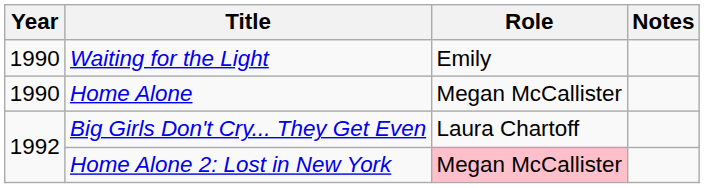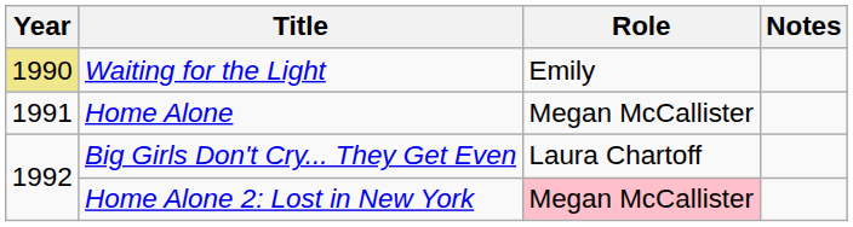 <table class="wikitable">
 <tr>
 <th>Year</th>
 <th>Title</th>
 <th>Role</th>
 <th>Notes</th>
 </tr>
 <tr>
-<td>1990</td>
+<td style="background: khaki;">1990</td>
 <td><em><a href='#'>Waiting for the Light</a></em></td>
 <td>Emily</td>
 <td></td>
 </tr>
 <tr>
-<td>1990</td>
+<td>1991</td>
 <td><em><a href='#'>Home Alone</a></em></td>
 <td>Megan McCallister</td>
 <td></td>
 </tr>
 <tr>
 <td rowspan="2">1992</td>
 <td><em><a href='#'>Big Girls Don't Cry... They Get Even</a></em></td>
 <td>Laura Chartoff</td>
 <td></td>
 </tr>
 <tr>
 <td><em><a href='#'>Home Alone 2: Lost in New York</a></em></td>
 <td style="background: pink;">Megan McCallister</td>
 <td></td>
 </tr>
 </table>
